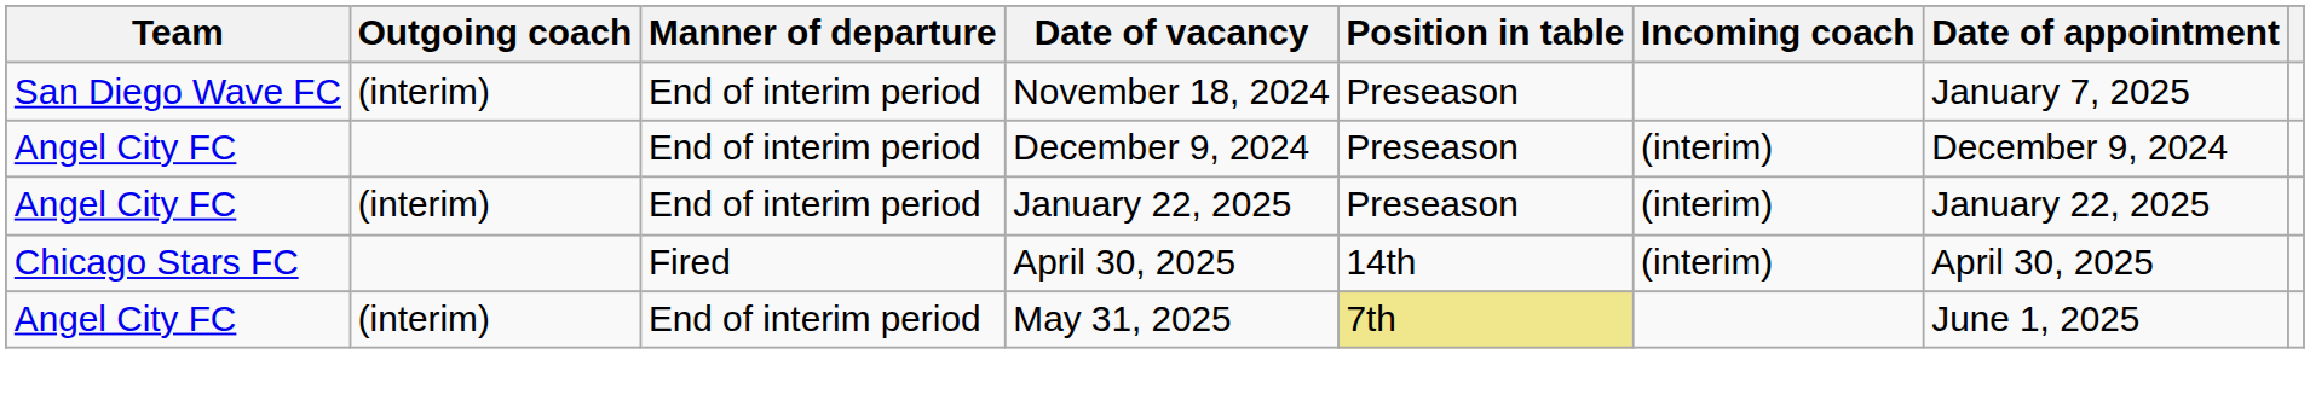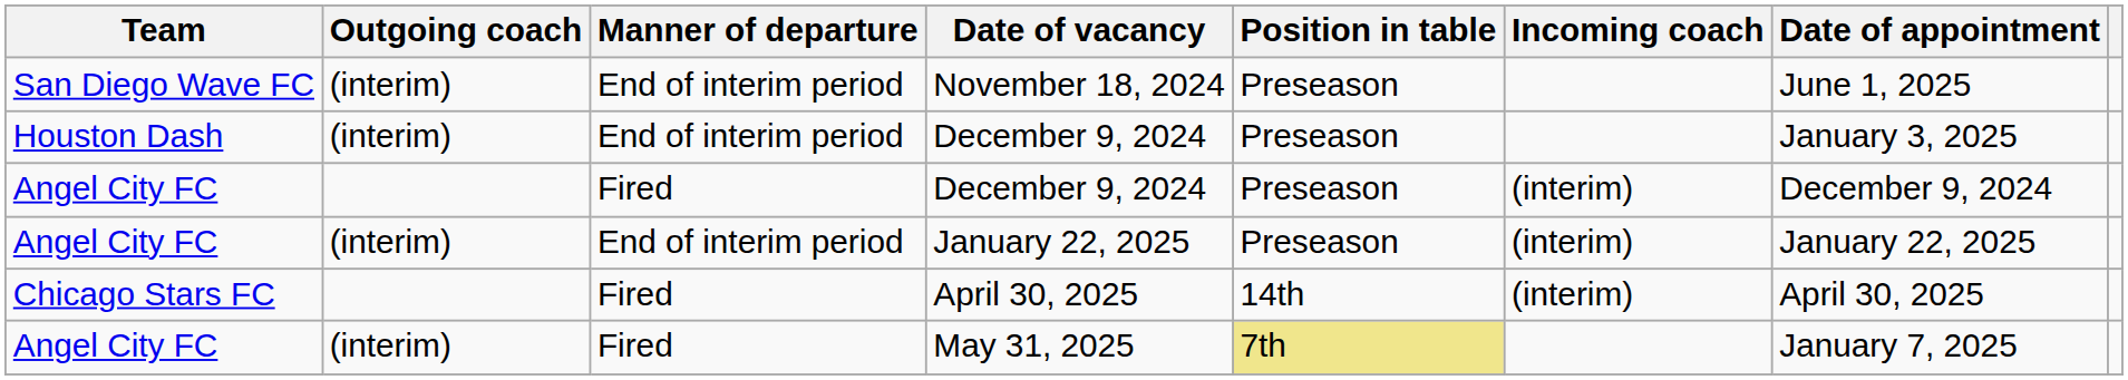 <table class="wikitable sortable">
 <tr>
 <th scope="col">Team</th>
 <th scope="col">Outgoing coach</th>
 <th scope="col">Manner of departure</th>
 <th scope="col">Date of vacancy</th>
 <th scope="col">Position in table</th>
 <th scope="col">Incoming coach</th>
 <th scope="col">Date of appointment</th>
 <th scope="col" class="unsortable"></th>
 </tr>
 <tr>
 <td><a href='#'>San Diego Wave FC</a></td>
 <td>  (interim)</td>
 <td>End of interim period</td>
 <td>November 18, 2024</td>
 <td>Preseason</td>
 <td> </td>
-<td>January 7, 2025</td>
+<td>June 1, 2025</td>
+<td></td>
+</tr>
+<tr>
+<td><a href='#'>Houston Dash</a></td>
+<td>  (interim)</td>
+<td>End of interim period</td>
+<td>December 9, 2024</td>
+<td>Preseason</td>
+<td> </td>
+<td>January 3, 2025</td>
 <td></td>
 </tr>
 <tr>
 <td><a href='#'>Angel City FC</a></td>
 <td> </td>
-<td>End of interim period</td>
+<td>Fired</td>
 <td>December 9, 2024</td>
 <td>Preseason</td>
 <td>  (interim)</td>
 <td>December 9, 2024</td>
 <td></td>
 </tr>
 <tr>
 <td><a href='#'>Angel City FC</a></td>
 <td>  (interim)</td>
 <td>End of interim period</td>
 <td>January 22, 2025</td>
 <td>Preseason</td>
 <td>  (interim)</td>
 <td>January 22, 2025</td>
 <td></td>
 </tr>
 <tr>
 <td><a href='#'>Chicago Stars FC</a></td>
 <td> </td>
 <td>Fired</td>
 <td>April 30, 2025</td>
 <td>14th</td>
 <td>  (interim)</td>
 <td>April 30, 2025</td>
 <td></td>
 </tr>
 <tr>
 <td><a href='#'>Angel City FC</a></td>
 <td>  (interim)</td>
-<td>End of interim period</td>
+<td>Fired</td>
 <td>May 31, 2025</td>
 <td style="background: khaki;">7th</td>
 <td> </td>
-<td>June 1, 2025</td>
+<td>January 7, 2025</td>
 <td></td>
 </tr>
 </table>
